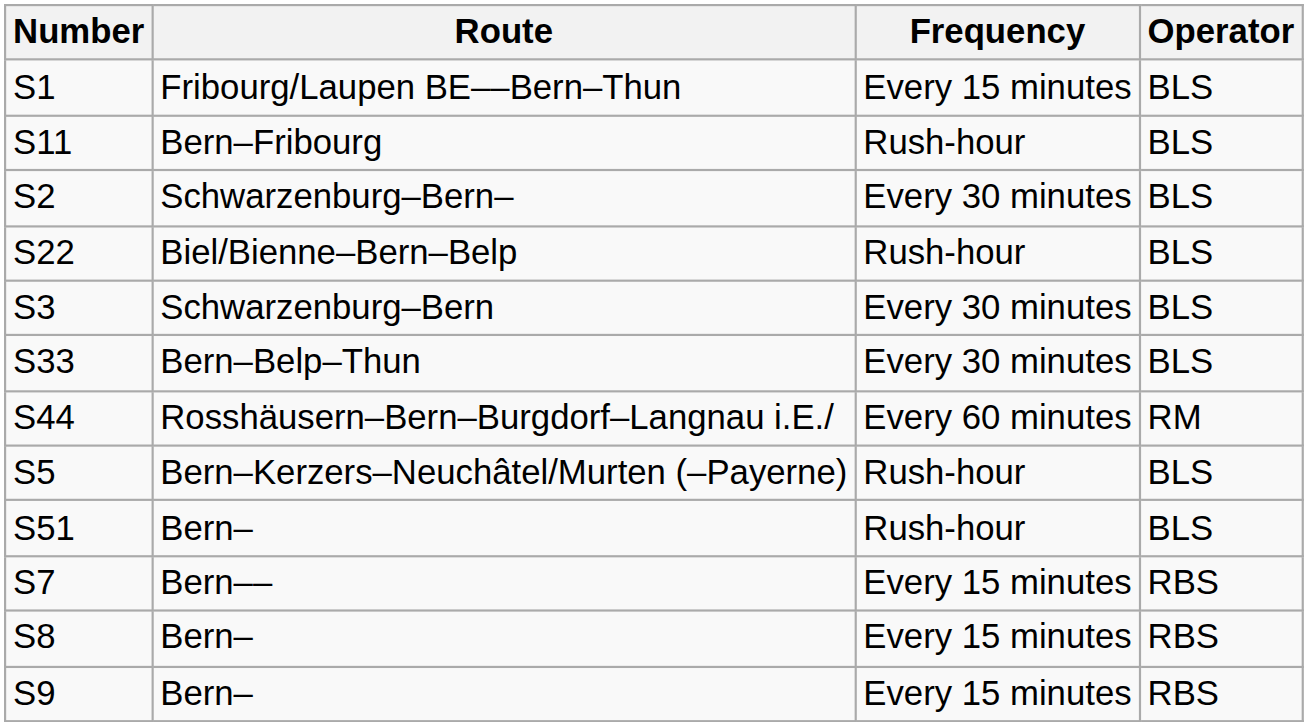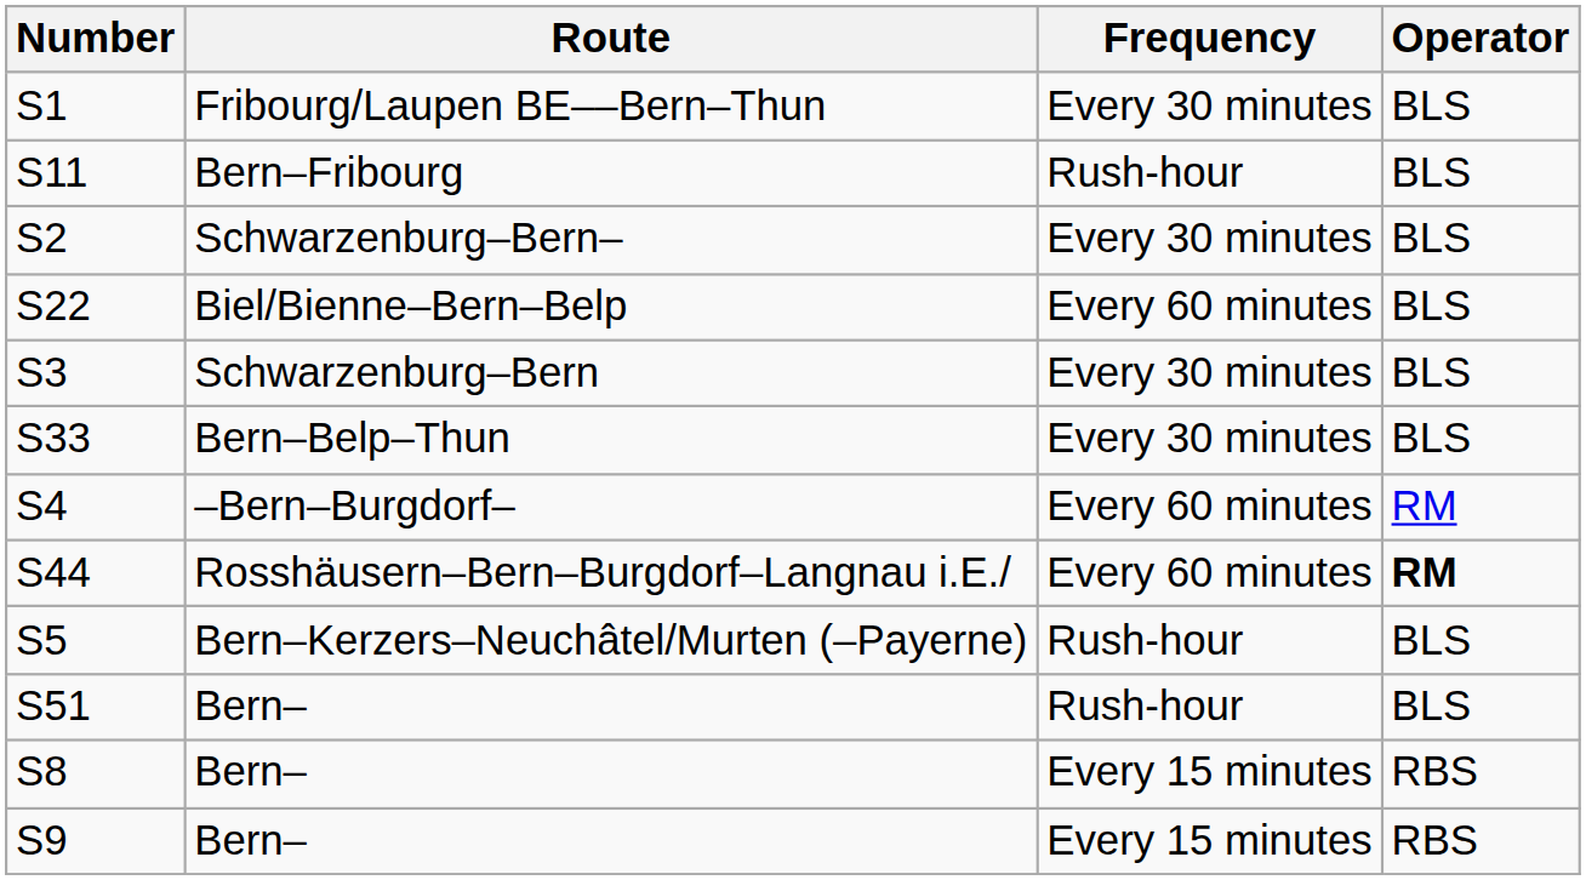 <table class="wikitable">
 <tr>
 <th>Number</th>
 <th>Route</th>
 <th>Frequency</th>
 <th>Operator</th>
 </tr>
 <tr>
 <td>S1</td>
 <td>Fribourg/Laupen BE––Bern–Thun</td>
-<td>Every 15 minutes</td>
+<td>Every 30 minutes</td>
 <td>BLS</td>
 </tr>
 <tr>
 <td>S11</td>
 <td>Bern–Fribourg</td>
 <td>Rush-hour</td>
 <td>BLS</td>
 </tr>
 <tr>
 <td>S2</td>
 <td>Schwarzenburg–Bern–</td>
 <td>Every 30 minutes</td>
 <td>BLS</td>
 </tr>
 <tr>
 <td>S22</td>
 <td>Biel/Bienne–Bern–Belp</td>
-<td>Rush-hour</td>
+<td>Every 60 minutes</td>
 <td>BLS</td>
 </tr>
 <tr>
 <td>S3</td>
 <td>Schwarzenburg–Bern</td>
 <td>Every 30 minutes</td>
 <td>BLS</td>
 </tr>
 <tr>
 <td>S33</td>
 <td>Bern–Belp–Thun</td>
 <td>Every 30 minutes</td>
 <td>BLS</td>
 </tr>
 <tr>
+<td>S4</td>
+<td>–Bern–Burgdorf–</td>
+<td>Every 60 minutes</td>
+<td><a href='#'>RM</a></td>
+</tr>
+<tr>
 <td>S44</td>
 <td>Rosshäusern–Bern–Burgdorf–Langnau i.E./</td>
 <td>Every 60 minutes</td>
-<td>RM</td>
+<td><strong>RM</strong></td>
 </tr>
 <tr>
 <td>S5</td>
 <td>Bern–Kerzers–Neuchâtel/Murten (–Payerne)</td>
 <td>Rush-hour</td>
 <td>BLS</td>
 </tr>
 <tr>
 <td>S51</td>
 <td>Bern–</td>
 <td>Rush-hour</td>
 <td>BLS</td>
 </tr>
 <tr>
-<td>S7</td>
-<td>Bern––</td>
-<td>Every 15 minutes</td>
-<td>RBS</td>
-</tr>
-<tr>
 <td>S8</td>
 <td>Bern–</td>
 <td>Every 15 minutes</td>
 <td>RBS</td>
 </tr>
 <tr>
 <td>S9</td>
 <td>Bern–</td>
 <td>Every 15 minutes</td>
 <td>RBS</td>
 </tr>
 </table>
